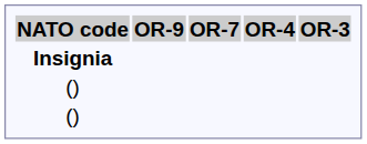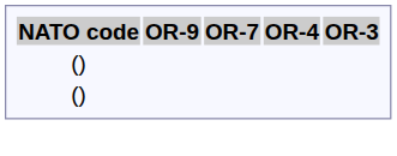 <table style="border:1px solid #8888aa; background-color:#f7f8ff; padding:5px; font-size:95%; margin: 0px 12px 12px 0px;">
 <tr style="background-color:#CCCCCC;text-align:center;">
 <th>NATO code</th>
 <th>OR-9</th>
 <th>OR-7</th>
 <th colspan=2>OR-4</th>
 <th>OR-3</th>
-</tr>
-<tr style="text-align:center;">
-<th>Insignia</th>
-<td></td>
-<td></td>
-<td></td>
-<td></td>
-<td></td>
 </tr>
 <tr style="text-align:center;">
 <td>()</td>
 <td></td>
 <td></td>
 <td></td>
 <td></td>
 <td></td>
 </tr>
 <tr style="text-align:center;">
 <td>()</td>
 <td></td>
 <td></td>
 <td></td>
 <td></td>
 <td></td>
 </tr>
 </table>
